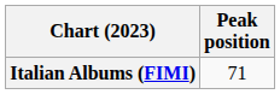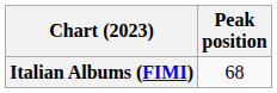 <table class="wikitable sortable plainrowheaders" style="text-align:center">
 <tr>
 <th scope="col">Chart (2023)</th>
 <th scope="col">Peak<br>position</th>
 </tr>
 <tr>
 </tr>
 <tr>
 <th scope="row">Italian Albums (<a href='#'>FIMI</a>)</th>
-<td>71</td>
+<td>68</td>
 </tr>
 <tr>
 </tr>
 <tr>
 </tr>
 </table>
